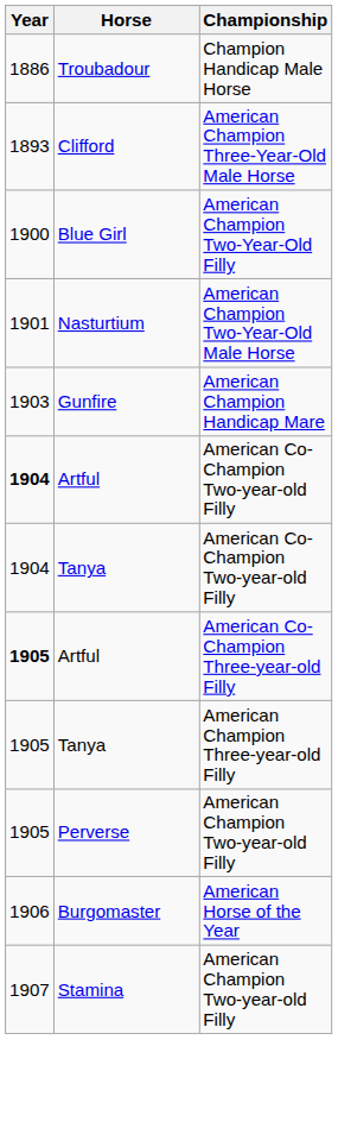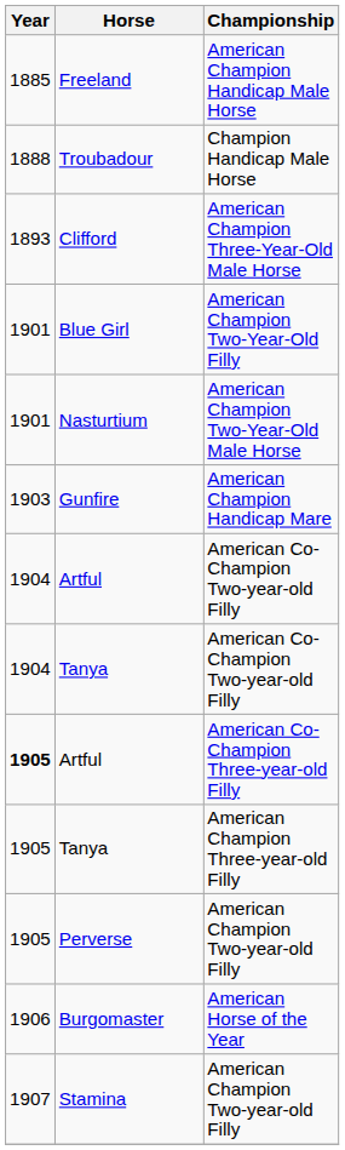 <table class="wikitable sortable" style="font-size:90%">
 <tr>
 <th style="width:30px">Year</th>
 <th style="width:110px">Horse</th>
 <th style="width:20px">Championship</th>
 </tr>
 <tr>
-<td align=center>1886</td>
+<td align=center>1885</td>
+<td><a href='#'>Freeland</a></td>
+<td><a href='#'>American Champion Handicap Male Horse</a></td>
+</tr>
+<tr>
+<td align=center>1888</td>
 <td><a href='#'>Troubadour</a></td>
 <td>Champion Handicap Male Horse</td>
 </tr>
 <tr>
 <td align=center>1893</td>
 <td><a href='#'>Clifford</a></td>
 <td><a href='#'>American Champion Three-Year-Old Male Horse</a></td>
 </tr>
 <tr>
-<td align=center>1900</td>
+<td align=center>1901</td>
 <td><a href='#'>Blue Girl</a></td>
 <td><a href='#'>American Champion Two-Year-Old Filly</a></td>
 </tr>
 <tr>
 <td align=center>1901</td>
 <td><a href='#'>Nasturtium</a></td>
 <td><a href='#'>American Champion Two-Year-Old Male Horse</a></td>
 </tr>
 <tr>
 <td align=center>1903</td>
 <td><a href='#'>Gunfire</a></td>
 <td><a href='#'>American Champion Handicap Mare</a></td>
 </tr>
 <tr>
-<td align=center><strong>1904</strong></td>
+<td align=center>1904</td>
 <td><a href='#'>Artful</a></td>
 <td>American Co-Champion Two-year-old Filly</td>
 </tr>
 <tr>
 <td align=center>1904</td>
 <td><a href='#'>Tanya</a></td>
 <td>American Co-Champion Two-year-old Filly</td>
 </tr>
 <tr>
 <td align=center><strong>1905</strong></td>
 <td>Artful</td>
 <td><a href='#'>American Co-Champion Three-year-old Filly</a></td>
 </tr>
 <tr>
 <td align=center>1905</td>
 <td>Tanya</td>
 <td>American Champion Three-year-old Filly</td>
 </tr>
 <tr>
 <td align=center>1905</td>
 <td><a href='#'>Perverse</a></td>
 <td>American Champion Two-year-old Filly</td>
 </tr>
 <tr>
 <td align=center>1906</td>
 <td><a href='#'>Burgomaster</a></td>
 <td><a href='#'>American Horse of the Year</a></td>
 </tr>
 <tr>
 <td align=center>1907</td>
 <td><a href='#'>Stamina</a></td>
 <td>American Champion Two-year-old Filly</td>
 </tr>
 <tr>
 </tr>
 </table>
